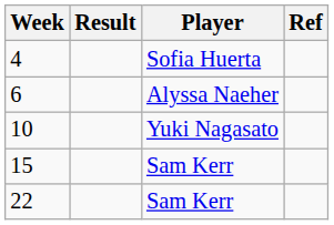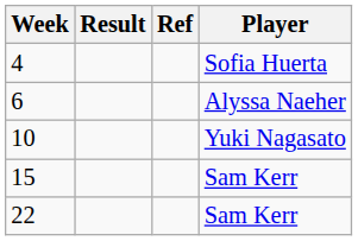 <table class=wikitable>
 <tr>
 <th>Week</th>
 <th>Result</th>
+<th>Ref</th>
 <th>Player</th>
-<th>Ref</th>
 </tr>
 <tr>
 <td>4</td>
 <td></td>
+<td></td>
 <td> <a href='#'>Sofia Huerta</a></td>
-<td></td>
 </tr>
 <tr>
 <td>6</td>
 <td></td>
+<td></td>
 <td> <a href='#'>Alyssa Naeher</a></td>
-<td></td>
 </tr>
 <tr>
 <td>10</td>
 <td></td>
+<td></td>
 <td> <a href='#'>Yuki Nagasato</a></td>
-<td></td>
 </tr>
 <tr>
 <td>15</td>
 <td></td>
+<td></td>
 <td> <a href='#'>Sam Kerr</a></td>
-<td></td>
 </tr>
 <tr>
 <td>22</td>
 <td></td>
+<td></td>
 <td> <a href='#'>Sam Kerr</a></td>
-<td></td>
 </tr>
 </table>
